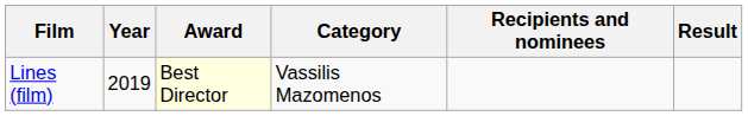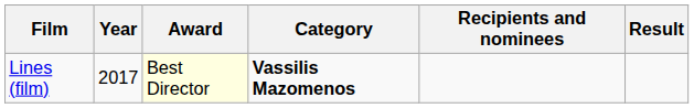 <table class="wikitable">
 <tr>
 <th>Film</th>
 <th>Year</th>
 <th>Award</th>
 <th>Category</th>
 <th>Recipients and nominees</th>
 <th>Result</th>
 </tr>
 <tr>
 <td><a href='#'>Lines (film)</a></td>
-<td>2019</td>
+<td>2017</td>
 <td style="background: lightyellow;">Best Director</td>
-<td>Vassilis Mazomenos</td>
+<td><strong>Vassilis Mazomenos</strong></td>
 <td></td>
 </tr>
 </table>
